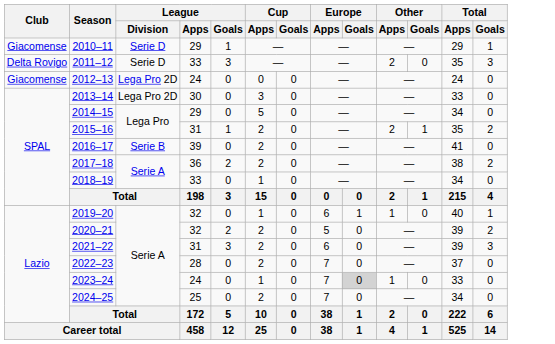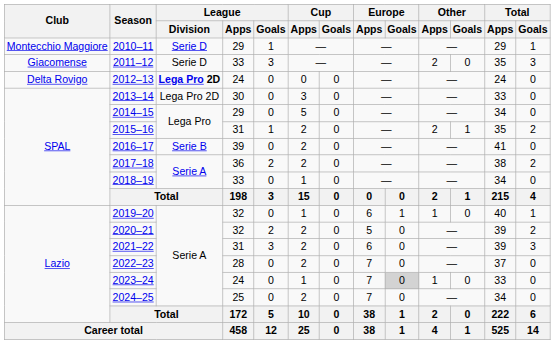 <table class="wikitable" style="text-align: center;">
 <tr>
 <th rowspan="2">Club</th>
 <th rowspan="2">Season</th>
 <th colspan="3">League</th>
 <th colspan="2">Cup</th>
 <th colspan="2">Europe</th>
 <th colspan="2">Other</th>
 <th colspan="2">Total</th>
 </tr>
 <tr>
 <th>Division</th>
 <th>Apps</th>
 <th>Goals</th>
 <th>Apps</th>
 <th>Goals</th>
 <th>Apps</th>
 <th>Goals</th>
 <th>Apps</th>
 <th>Goals</th>
 <th>Apps</th>
 <th>Goals</th>
 </tr>
 <tr>
-<td><a href='#'>Giacomense</a></td>
+<td><a href='#'>Montecchio Maggiore</a></td>
 <td><a href='#'>2010–11</a></td>
 <td><a href='#'>Serie D</a></td>
 <td>29</td>
 <td>1</td>
 <td colspan="2">—</td>
 <td colspan="2">—</td>
 <td colspan="2">—</td>
 <td>29</td>
 <td>1</td>
 </tr>
 <tr>
-<td><a href='#'>Delta Rovigo</a></td>
+<td><a href='#'>Giacomense</a></td>
 <td><a href='#'>2011–12</a></td>
 <td>Serie D</td>
 <td>33</td>
 <td>3</td>
 <td colspan="2">—</td>
 <td colspan="2">—</td>
 <td>2</td>
 <td>0</td>
 <td>35</td>
 <td>3</td>
 </tr>
 <tr>
-<td><a href='#'>Giacomense</a></td>
+<td><a href='#'>Delta Rovigo</a></td>
 <td><a href='#'>2012–13</a></td>
-<td><a href='#'>Lega Pro</a> 2D</td>
+<td><strong><a href='#'>Lega Pro</a> 2D</strong></td>
 <td>24</td>
 <td>0</td>
 <td>0</td>
 <td>0</td>
 <td colspan="2">—</td>
 <td colspan="2">—</td>
 <td>24</td>
 <td>0</td>
 </tr>
 <tr>
 <td rowspan="7"><a href='#'>SPAL</a></td>
 <td><a href='#'>2013–14</a></td>
 <td>Lega Pro 2D</td>
 <td>30</td>
 <td>0</td>
 <td>3</td>
 <td>0</td>
 <td colspan="2">—</td>
 <td colspan="2">—</td>
 <td>33</td>
 <td>0</td>
 </tr>
 <tr>
 <td><a href='#'>2014–15</a></td>
 <td rowspan="2">Lega Pro</td>
 <td>29</td>
 <td>0</td>
 <td>5</td>
 <td>0</td>
 <td colspan="2">—</td>
 <td colspan="2">—</td>
 <td>34</td>
 <td>0</td>
 </tr>
 <tr>
 <td><a href='#'>2015–16</a></td>
 <td>31</td>
 <td>1</td>
 <td>2</td>
 <td>0</td>
 <td colspan="2">—</td>
 <td>2</td>
 <td>1</td>
 <td>35</td>
 <td>2</td>
 </tr>
 <tr>
 <td><a href='#'>2016–17</a></td>
 <td><a href='#'>Serie B</a></td>
 <td>39</td>
 <td>0</td>
 <td>2</td>
 <td>0</td>
 <td colspan="2">—</td>
 <td colspan="2">—</td>
 <td>41</td>
 <td>0</td>
 </tr>
 <tr>
 <td><a href='#'>2017–18</a></td>
 <td rowspan="2"><a href='#'>Serie A</a></td>
 <td>36</td>
 <td>2</td>
 <td>2</td>
 <td>0</td>
 <td colspan="2">—</td>
 <td colspan="2">—</td>
 <td>38</td>
 <td>2</td>
 </tr>
 <tr>
 <td><a href='#'>2018–19</a></td>
 <td>33</td>
 <td>0</td>
 <td>1</td>
 <td>0</td>
 <td colspan="2">—</td>
 <td colspan="2">—</td>
 <td>34</td>
 <td>0</td>
 </tr>
 <tr>
 <th colspan="2">Total</th>
 <th>198</th>
 <th>3</th>
 <th>15</th>
 <th>0</th>
 <th>0</th>
 <th>0</th>
 <th>2</th>
 <th>1</th>
 <th>215</th>
 <th>4</th>
 </tr>
 <tr>
 <td rowspan="7"><a href='#'>Lazio</a></td>
 <td><a href='#'>2019–20</a></td>
 <td rowspan="6">Serie A</td>
 <td>32</td>
 <td>0</td>
 <td>1</td>
 <td>0</td>
 <td>6</td>
 <td>1</td>
 <td>1</td>
 <td>0</td>
 <td>40</td>
 <td>1</td>
 </tr>
 <tr>
 <td><a href='#'>2020–21</a></td>
 <td>32</td>
 <td>2</td>
 <td>2</td>
 <td>0</td>
 <td>5</td>
 <td>0</td>
 <td colspan="2">—</td>
 <td>39</td>
 <td>2</td>
 </tr>
 <tr>
 <td><a href='#'>2021–22</a></td>
 <td>31</td>
 <td>3</td>
 <td>2</td>
 <td>0</td>
 <td>6</td>
 <td>0</td>
 <td colspan="2">—</td>
 <td>39</td>
 <td>3</td>
 </tr>
 <tr>
 <td><a href='#'>2022–23</a></td>
 <td>28</td>
 <td>0</td>
 <td>2</td>
 <td>0</td>
 <td>7</td>
 <td>0</td>
 <td colspan="2">—</td>
 <td>37</td>
 <td>0</td>
 </tr>
 <tr>
 <td><a href='#'>2023–24</a></td>
 <td>24</td>
 <td>0</td>
 <td>1</td>
 <td>0</td>
 <td>7</td>
 <td style="background: lightgrey;">0</td>
 <td>1</td>
 <td>0</td>
 <td>33</td>
 <td>0</td>
 </tr>
 <tr>
 <td><a href='#'>2024–25</a></td>
 <td>25</td>
 <td>0</td>
 <td>2</td>
 <td>0</td>
 <td>7</td>
 <td>0</td>
 <td colspan="2">—</td>
 <td>34</td>
 <td>0</td>
 </tr>
 <tr>
 <th colspan="2">Total</th>
 <th>172</th>
 <th>5</th>
 <th>10</th>
 <th>0</th>
 <th>38</th>
 <th>1</th>
 <th>2</th>
 <th>0</th>
 <th>222</th>
 <th>6</th>
 </tr>
 <tr>
 <th colspan="3">Career total</th>
 <th>458</th>
 <th>12</th>
 <th>25</th>
 <th>0</th>
 <th>38</th>
 <th>1</th>
 <th>4</th>
 <th>1</th>
 <th>525</th>
 <th>14</th>
 </tr>
 </table>
